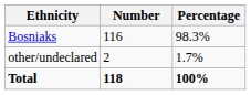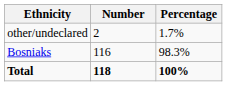 <table class="wikitable">
 <tr>
 <th width="100px">Ethnicity</th>
 <th width="80px">Number</th>
 <th width="80px">Percentage</th>
 </tr>
 <tr>
+<td>other/undeclared</td>
+<td>2</td>
+<td>1.7%</td>
+</tr>
+<tr>
 <td><a href='#'>Bosniaks</a></td>
 <td>116</td>
 <td>98.3%</td>
-</tr>
-<tr>
-<td>other/undeclared</td>
-<td>2</td>
-<td>1.7%</td>
 </tr>
 <tr>
 <td><strong>Total</strong></td>
 <td><strong>118</strong></td>
 <td><strong>100%</strong></td>
 </tr>
 </table>
